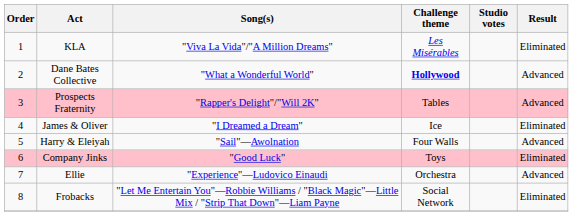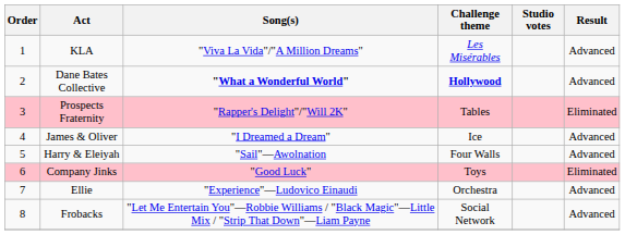 <table class="wikitable sortable collapsed" style="text-align:center; background:#cc">
 <tr>
 <th>Order</th>
 <th>Act</th>
 <th>Song(s)</th>
 <th>Challenge theme</th>
 <th>Studio votes</th>
 <th>Result</th>
 </tr>
 <tr>
 <td>1</td>
 <td>KLA</td>
 <td>"<a href='#'>Viva La Vida</a>"/"<a href='#'>A Million Dreams</a>"</td>
 <td><em><a href='#'>Les Misérables</a></em></td>
 <td></td>
-<td>Eliminated</td>
+<td>Advanced</td>
 </tr>
 <tr>
 <td>2</td>
 <td>Dane Bates Collective</td>
-<td>"<a href='#'>What a Wonderful World</a>"</td>
+<td><strong>"<a href='#'>What a Wonderful World</a>"</strong></td>
 <td><strong><a href='#'>Hollywood</a></strong></td>
 <td></td>
 <td>Advanced</td>
 </tr>
 <tr style="background:pink;">
 <td>3</td>
 <td>Prospects Fraternity</td>
 <td>"<a href='#'>Rapper's Delight</a>"/"<a href='#'>Will 2K</a>"</td>
 <td>Tables</td>
 <td></td>
-<td>Advanced</td>
+<td>Eliminated</td>
 </tr>
 <tr>
 <td>4</td>
 <td>James & Oliver</td>
 <td>"<a href='#'>I Dreamed a Dream</a>"</td>
 <td>Ice</td>
 <td></td>
-<td>Eliminated</td>
+<td>Advanced</td>
 </tr>
 <tr>
 <td>5</td>
 <td>Harry & Eleiyah</td>
 <td>"<a href='#'>Sail</a>"—<a href='#'>Awolnation</a></td>
 <td>Four Walls</td>
 <td></td>
 <td>Advanced</td>
 </tr>
 <tr style="background:pink;">
 <td>6</td>
 <td>Company Jinks</td>
 <td>"<a href='#'>Good Luck</a>"</td>
 <td>Toys</td>
 <td></td>
 <td>Eliminated</td>
 </tr>
 <tr>
 <td>7</td>
 <td>Ellie</td>
 <td>"<a href='#'>Experience</a>"—<a href='#'>Ludovico Einaudi</a></td>
 <td>Orchestra</td>
 <td></td>
 <td>Advanced</td>
 </tr>
 <tr>
 <td>8</td>
 <td>Frobacks</td>
 <td>"<a href='#'>Let Me Entertain You</a>"—<a href='#'>Robbie Williams</a> / "<a href='#'>Black Magic</a>"—<a href='#'>Little Mix</a> / "<a href='#'>Strip That Down</a>"—<a href='#'>Liam Payne</a></td>
 <td>Social Network</td>
 <td></td>
-<td>Eliminated</td>
+<td>Advanced</td>
 </tr>
 <tr>
 </tr>
 </table>
